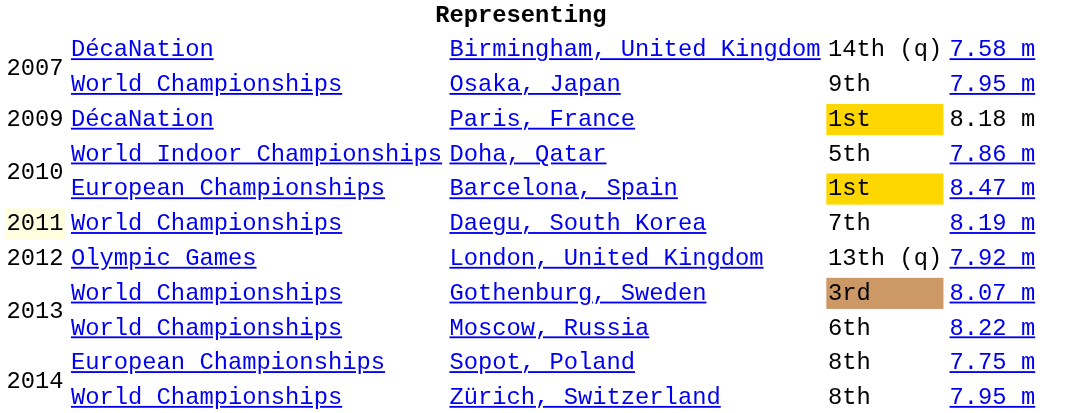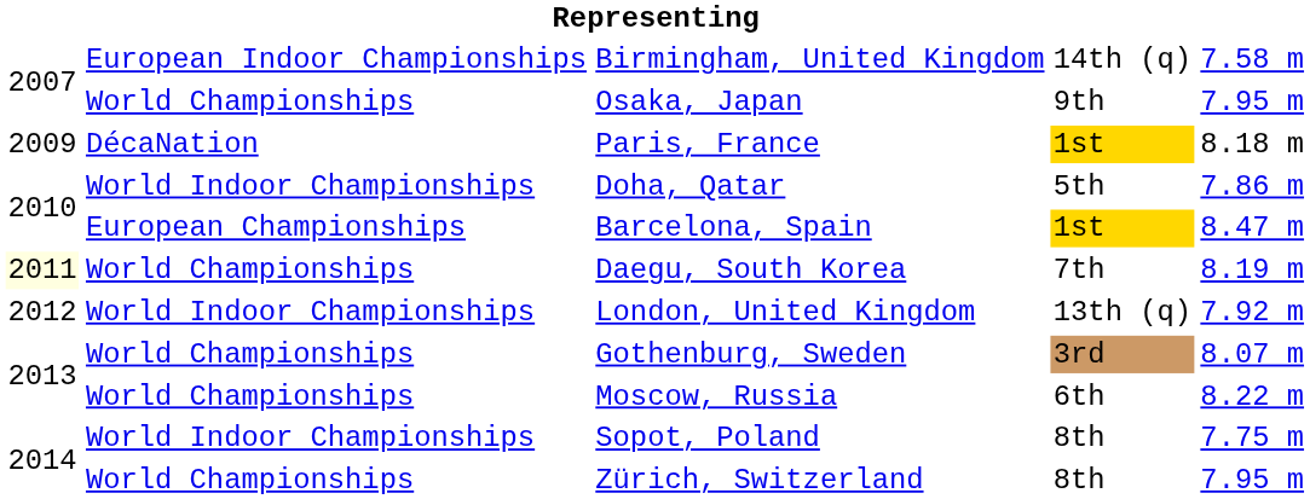 <table>
 <tr>
 <th colspan="5">Representing </th>
 </tr>
 <tr>
 <td rowspan=2>2007</td>
-<td><a href='#'>DécaNation</a></td>
+<td><a href='#'>European Indoor Championships</a></td>
 <td><a href='#'>Birmingham, United Kingdom</a></td>
 <td>14th (q)</td>
 <td><a href='#'>7.58 m</a></td>
 </tr>
 <tr>
 <td><a href='#'>World Championships</a></td>
 <td><a href='#'>Osaka, Japan</a></td>
 <td>9th</td>
 <td><a href='#'>7.95 m</a></td>
 </tr>
 <tr>
 <td>2009</td>
 <td><a href='#'>DécaNation</a></td>
 <td><a href='#'>Paris, France</a></td>
 <td bgcolor=gold>1st</td>
 <td>8.18 m</td>
 </tr>
 <tr>
 <td rowspan=2>2010</td>
 <td><a href='#'>World Indoor Championships</a></td>
 <td><a href='#'>Doha, Qatar</a></td>
 <td>5th</td>
 <td><a href='#'>7.86 m</a></td>
 </tr>
 <tr>
 <td><a href='#'>European Championships</a></td>
 <td><a href='#'>Barcelona, Spain</a></td>
 <td bgcolor=gold>1st</td>
 <td><a href='#'>8.47 m</a></td>
 </tr>
 <tr>
 <td style="background: lightyellow;">2011</td>
 <td><a href='#'>World Championships</a></td>
 <td><a href='#'>Daegu, South Korea</a></td>
 <td>7th</td>
 <td><a href='#'>8.19 m</a></td>
 </tr>
 <tr>
 <td>2012</td>
-<td><a href='#'>Olympic Games</a></td>
+<td><a href='#'>World Indoor Championships</a></td>
 <td><a href='#'>London, United Kingdom</a></td>
 <td>13th (q)</td>
 <td><a href='#'>7.92 m</a></td>
 </tr>
 <tr>
 <td rowspan=2>2013</td>
 <td><a href='#'>World Championships</a></td>
 <td><a href='#'>Gothenburg, Sweden</a></td>
 <td bgcolor=cc9966>3rd</td>
 <td><a href='#'>8.07 m</a></td>
 </tr>
 <tr>
 <td><a href='#'>World Championships</a></td>
 <td><a href='#'>Moscow, Russia</a></td>
 <td>6th</td>
 <td><a href='#'>8.22 m</a></td>
 </tr>
 <tr>
 <td rowspan=2>2014</td>
-<td><a href='#'>European Championships</a></td>
+<td><a href='#'>World Indoor Championships</a></td>
 <td><a href='#'>Sopot, Poland</a></td>
 <td>8th</td>
 <td><a href='#'>7.75 m</a></td>
 </tr>
 <tr>
 <td><a href='#'>World Championships</a></td>
 <td><a href='#'>Zürich, Switzerland</a></td>
 <td>8th</td>
 <td><a href='#'>7.95 m</a></td>
 </tr>
 </table>
